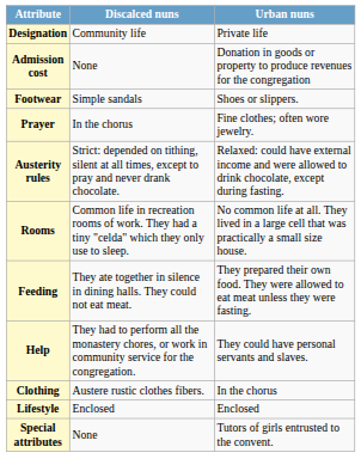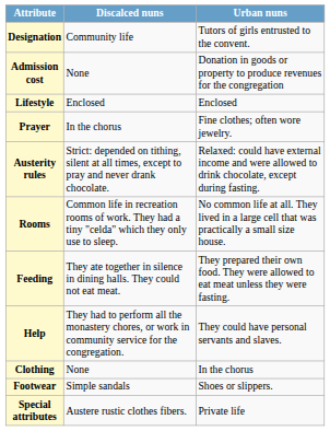 <table class="wikitable" width=70% style="margin: 1em auto; font-size: 0.9em;">
 <tr style="color:white;">
 <th style="background:#659ec7;" align=center width=15%>Attribute</th>
 <th style="background:#659ec7;" align=center>Discalced nuns</th>
 <th style="background:#659ec7;" align=center>Urban nuns</th>
 </tr>
 <tr>
 <th style="background:lemonchiffon;">Designation</th>
 <td>Community life</td>
-<td>Private life</td>
+<td>Tutors of girls entrusted to the convent.</td>
 </tr>
 <tr>
 <th style="background:lemonchiffon;">Admission cost</th>
 <td>None</td>
 <td>Donation in goods or property to produce revenues for the congregation</td>
 </tr>
 <tr>
-<th style="background:lemonchiffon;">Footwear</th>
-<td>Simple sandals</td>
-<td>Shoes or slippers.</td>
+<th style="background:lemonchiffon;">Lifestyle</th>
+<td>Enclosed</td>
+<td>Enclosed</td>
 </tr>
 <tr>
 <th style="background:lemonchiffon;">Prayer</th>
 <td>In the chorus</td>
 <td>Fine clothes; often wore jewelry.</td>
 </tr>
 <tr>
 <th style="background:lemonchiffon;">Austerity rules</th>
 <td>Strict: depended on tithing, silent at all times, except to pray and never drank chocolate.</td>
 <td>Relaxed: could have external income and were allowed to drink chocolate, except during fasting.</td>
 </tr>
 <tr>
 <th style="background:lemonchiffon;">Rooms</th>
 <td>Common life in recreation rooms of work.  They had a tiny "celda" which they only use to sleep.</td>
 <td>No common life at all. They lived in a large cell that was practically a small size house.</td>
 </tr>
 <tr>
 <th style="background:lemonchiffon;">Feeding</th>
 <td>They ate together in silence in dining halls.  They could not eat meat.</td>
 <td>They prepared their own food.  They were allowed to eat meat unless they were fasting.</td>
 </tr>
 <tr>
 <th style="background:lemonchiffon;">Help</th>
 <td>They had to perform all the monastery chores, or work in community service for the congregation.</td>
 <td>They could have personal servants and slaves.</td>
 </tr>
 <tr>
 <th style="background:lemonchiffon;">Clothing</th>
-<td>Austere rustic clothes fibers.</td>
+<td>None</td>
 <td>In the chorus</td>
 </tr>
 <tr>
-<th style="background:lemonchiffon;">Lifestyle</th>
-<td>Enclosed</td>
-<td>Enclosed</td>
+<th style="background:lemonchiffon;">Footwear</th>
+<td>Simple sandals</td>
+<td>Shoes or slippers.</td>
 </tr>
 <tr>
 <th style="background:lemonchiffon;">Special attributes</th>
-<td>None</td>
-<td>Tutors of girls entrusted to the convent.</td>
+<td>Austere rustic clothes fibers.</td>
+<td>Private life</td>
 </tr>
 </table>
